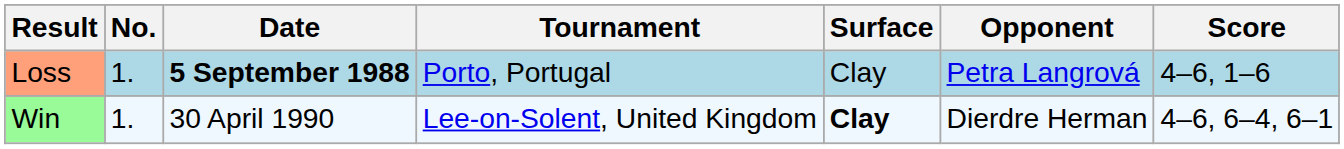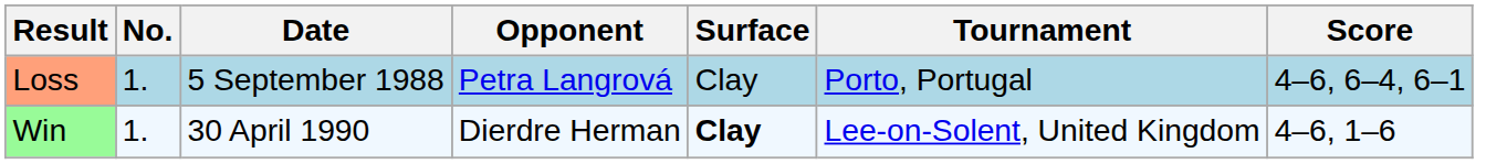 <table class="sortable wikitable" style=font-size:97%>
 <tr>
 <th>Result</th>
 <th>No.</th>
 <th>Date</th>
+<th>Opponent</th>
+<th>Surface</th>
 <th>Tournament</th>
-<th>Surface</th>
-<th>Opponent</th>
 <th>Score</th>
 </tr>
 <tr style="background:lightblue;">
 <td style="background:#ffa07a;">Loss</td>
 <td>1.</td>
-<td><strong>5 September 1988</strong></td>
+<td>5 September 1988</td>
+<td> <a href='#'>Petra Langrová</a></td>
+<td>Clay</td>
 <td><a href='#'>Porto</a>, Portugal</td>
-<td>Clay</td>
-<td> <a href='#'>Petra Langrová</a></td>
-<td>4–6, 1–6</td>
+<td>4–6, 6–4, 6–1</td>
 </tr>
 <tr bgcolor="#f0f8ff">
 <td style="background:#98fb98;">Win</td>
 <td>1.</td>
 <td>30 April 1990</td>
+<td> Dierdre Herman</td>
+<td><strong>Clay</strong></td>
 <td><a href='#'>Lee-on-Solent</a>, United Kingdom</td>
-<td><strong>Clay</strong></td>
-<td> Dierdre Herman</td>
-<td>4–6, 6–4, 6–1</td>
+<td>4–6, 1–6</td>
 </tr>
 </table>
